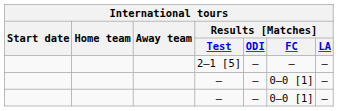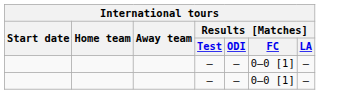 <table class="wikitable">
 <tr>
 <th colspan="7">International tours</th>
 </tr>
 <tr>
 <th rowspan="2">Start date</th>
 <th rowspan="2">Home team</th>
 <th rowspan="2">Away team</th>
 <th colspan="4">Results [Matches]</th>
 </tr>
 <tr>
 <th><a href='#'>Test</a></th>
 <th><a href='#'>ODI</a></th>
 <th><a href='#'>FC</a></th>
 <th><a href='#'>LA</a></th>
 </tr>
 <tr>
 <td><a href='#'></a></td>
 <td></td>
 <td></td>
-<td>2–1 [5]</td>
-<td ; style="text-align:center">—</td>
-<td ; style="text-align:center">—</td>
-<td ; style="text-align:center">—</td>
-</tr>
-<tr>
-<td><a href='#'></a></td>
-<td></td>
-<td></td>
 <td ; style="text-align:center">—</td>
 <td ; style="text-align:center">—</td>
 <td>0–0 [1]</td>
 <td ; style="text-align:center">—</td>
 </tr>
 <tr>
 <td><a href='#'></a></td>
 <td></td>
 <td></td>
 <td ; style="text-align:center">—</td>
 <td ; style="text-align:center">—</td>
 <td>0–0 [1]</td>
 <td ; style="text-align:center">—</td>
 </tr>
 </table>
